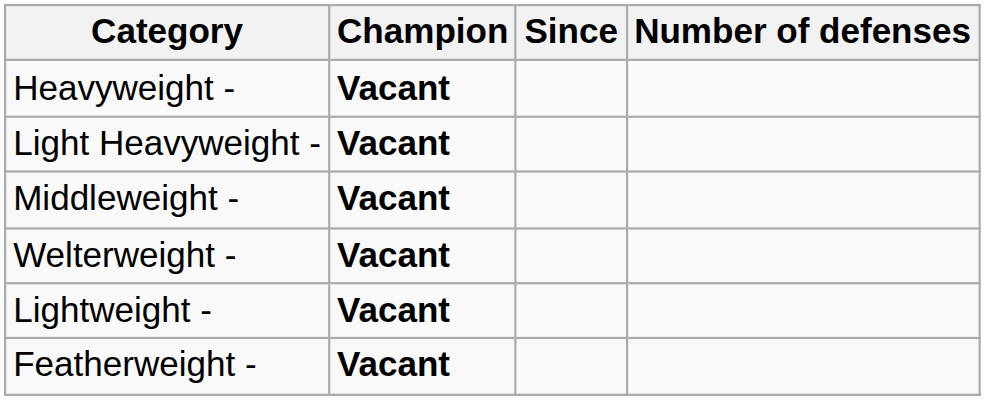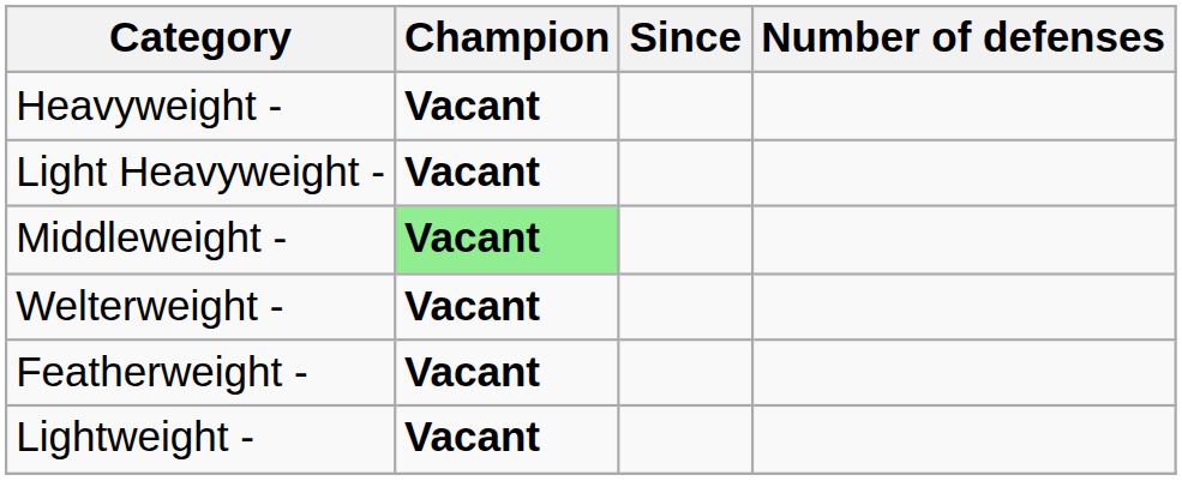 <table class="wikitable">
 <tr>
 <th>Category</th>
 <th>Champion</th>
 <th>Since</th>
 <th>Number of defenses</th>
 </tr>
 <tr>
 <td>Heavyweight - </td>
 <td> <strong>Vacant</strong></td>
 <td></td>
 <td></td>
 </tr>
 <tr>
 <td>Light Heavyweight - </td>
 <td> <strong>Vacant</strong></td>
 <td></td>
 <td></td>
 </tr>
 <tr>
 <td>Middleweight - </td>
+<td style="background: lightgreen;"> <strong>Vacant</strong></td>
+<td></td>
+<td></td>
+</tr>
+<tr>
+<td>Welterweight - </td>
 <td> <strong>Vacant</strong></td>
 <td></td>
 <td></td>
 </tr>
 <tr>
-<td>Welterweight - </td>
+<td>Featherweight - </td>
 <td> <strong>Vacant</strong></td>
 <td></td>
 <td></td>
 </tr>
 <tr>
 <td>Lightweight - </td>
 <td> <strong>Vacant</strong></td>
 <td></td>
 <td></td>
 </tr>
 <tr>
-<td>Featherweight - </td>
-<td> <strong>Vacant</strong></td>
-<td></td>
-<td></td>
-</tr>
-<tr>
 </tr>
 </table>
